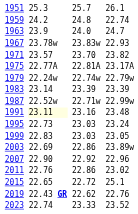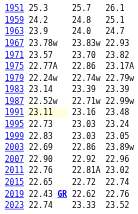 <table>
 <tr valign="top">
 <td><a href='#'>1951</a><br></td>
 <td></td>
 <td>25.3</td>
 <td></td>
 <td>25.7</td>
 <td></td>
 <td>26.1</td>
 </tr>
 <tr valign="top">
 <td><a href='#'>1959</a><br></td>
 <td></td>
 <td>24.2</td>
 <td></td>
 <td>24.8</td>
 <td></td>
-<td>22.74</td>
+<td>25.1</td>
 </tr>
 <tr valign="top">
 <td><a href='#'>1963</a><br></td>
 <td></td>
 <td>23.9</td>
 <td></td>
 <td>24.0</td>
 <td></td>
 <td>24.7</td>
 </tr>
 <tr valign="top">
 <td><a href='#'>1967</a><br></td>
 <td></td>
 <td>23.78w</td>
 <td></td>
 <td>23.83w</td>
 <td></td>
 <td>22.93</td>
 </tr>
 <tr valign="top">
 <td><a href='#'>1971</a><br></td>
 <td></td>
 <td>23.57</td>
 <td></td>
 <td>23.70</td>
 <td></td>
 <td>23.82</td>
 </tr>
 <tr valign="top">
 <td><a href='#'>1975</a><br></td>
 <td></td>
 <td>22.77A</td>
 <td></td>
-<td>22.81A</td>
+<td>22.86 </td>
 <td></td>
 <td>23.17A</td>
 </tr>
 <tr valign="top">
 <td><a href='#'>1979</a><br></td>
 <td></td>
 <td>22.24w</td>
 <td></td>
 <td>22.74w</td>
 <td></td>
 <td>22.79w</td>
 </tr>
 <tr valign="top">
 <td><a href='#'>1983</a><br></td>
 <td></td>
 <td>23.14</td>
 <td></td>
 <td>23.39</td>
 <td></td>
 <td>23.39</td>
 </tr>
 <tr valign="top">
 <td><a href='#'>1987</a><br></td>
 <td></td>
 <td>22.52w</td>
 <td></td>
 <td>22.71w</td>
 <td></td>
 <td>22.99w</td>
 </tr>
 <tr valign="top">
 <td><a href='#'>1991</a><br></td>
 <td></td>
 <td style="background: lightyellow;">23.11</td>
 <td></td>
 <td>23.16</td>
 <td></td>
 <td>23.48</td>
 </tr>
 <tr valign="top">
 <td><a href='#'>1995</a><br></td>
 <td></td>
 <td>22.73</td>
 <td></td>
 <td>23.03</td>
 <td></td>
 <td>23.24</td>
 </tr>
 <tr valign="top">
 <td><a href='#'>1999</a><br></td>
 <td></td>
 <td>22.83</td>
 <td></td>
 <td>23.03</td>
 <td></td>
 <td>23.05</td>
 </tr>
 <tr valign="top">
 <td><a href='#'>2003</a><br></td>
 <td></td>
 <td>22.69</td>
 <td></td>
 <td>22.86</td>
 <td></td>
 <td>23.89w</td>
 </tr>
 <tr valign="top">
 <td><a href='#'>2007</a><br></td>
 <td></td>
 <td>22.90</td>
 <td></td>
 <td>22.92</td>
 <td></td>
 <td>22.96</td>
 </tr>
 <tr valign="top">
 <td><a href='#'>2011</a><br></td>
 <td></td>
 <td>22.76</td>
 <td></td>
-<td>22.86 </td>
+<td>22.81A</td>
 <td></td>
 <td>23.02 </td>
 </tr>
 <tr valign="top">
 <td><a href='#'>2015</a><br></td>
 <td></td>
 <td>22.65</td>
 <td></td>
 <td>22.72</td>
 <td></td>
-<td>25.1</td>
+<td>22.74</td>
 </tr>
 <tr valign="top">
 <td><a href='#'>2019</a><br></td>
 <td></td>
 <td>22.43 <strong><a href='#'>GR</a></strong></td>
 <td></td>
 <td>22.62</td>
 <td></td>
 <td>22.76</td>
 </tr>
 <tr valign="top">
 <td><a href='#'>2023</a><br></td>
 <td></td>
 <td>22.74</td>
 <td></td>
 <td>23.33</td>
 <td></td>
 <td>23.52</td>
 </tr>
 </table>
